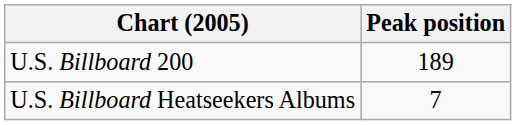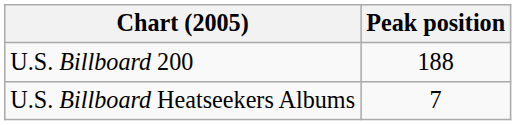 <table class="wikitable sortable">
 <tr>
 <th>Chart (2005)</th>
 <th>Peak position</th>
 </tr>
 <tr>
 <td>U.S. <em>Billboard</em> 200</td>
-<td align="center">189</td>
+<td align="center">188</td>
 </tr>
 <tr>
 <td>U.S. <em>Billboard</em> Heatseekers Albums</td>
 <td align="center">7</td>
 </tr>
 </table>
